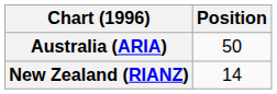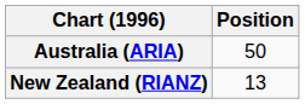 <table class="wikitable plainrowheaders" style="text-align:center">
 <tr>
 <th>Chart (1996)</th>
 <th>Position</th>
 </tr>
 <tr>
 <th scope="row">Australia (<a href='#'>ARIA</a>)</th>
 <td>50</td>
 </tr>
 <tr>
 <th scope="row">New Zealand (<a href='#'>RIANZ</a>)</th>
-<td>14</td>
+<td>13</td>
 </tr>
 </table>
